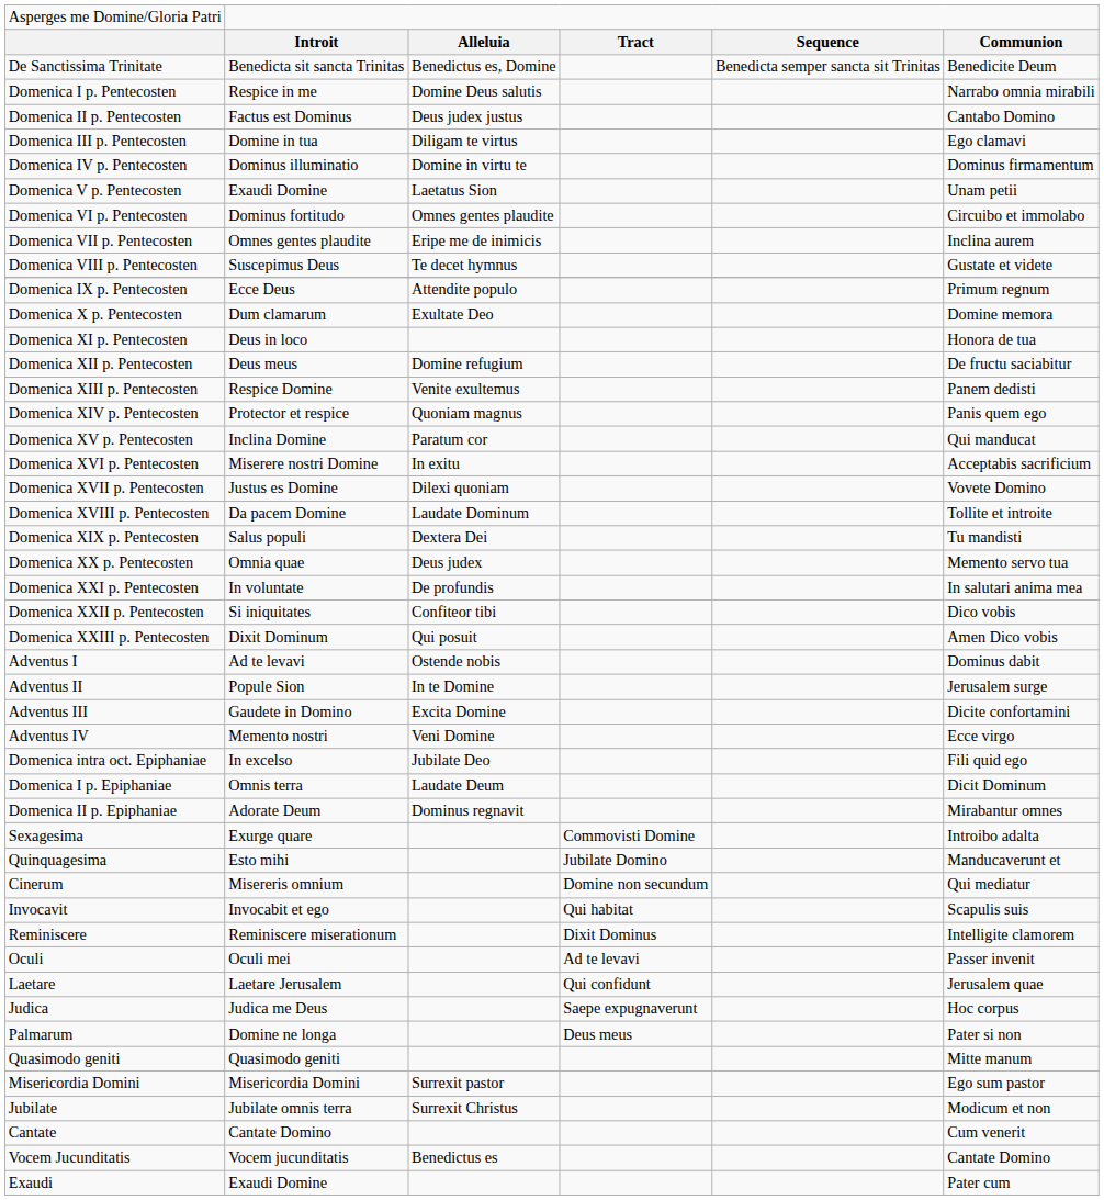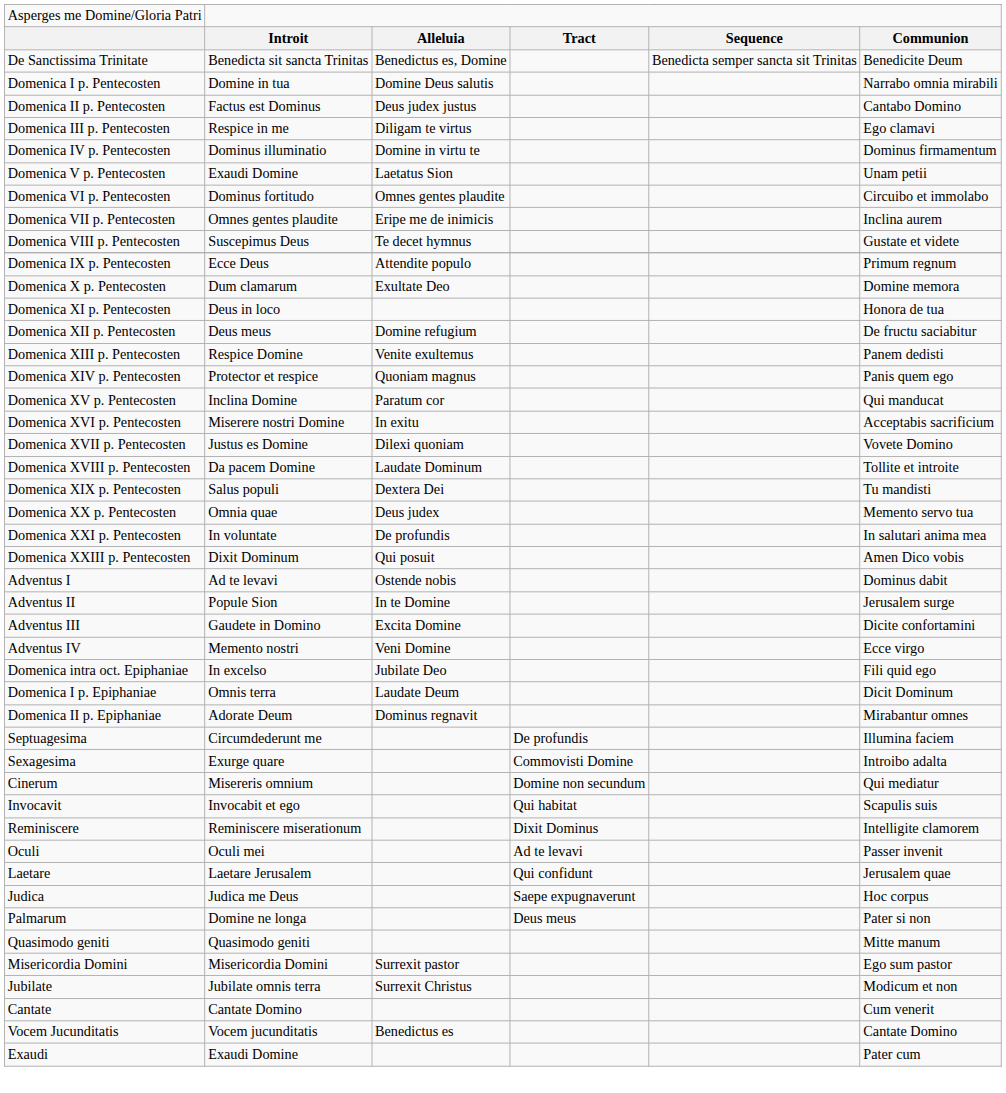 <table class="wikitable">
 <tr>
 <td>Asperges me Domine/Gloria Patri</td>
 </tr>
 <tr>
 <th></th>
 <th>Introit</th>
 <th>Alleluia</th>
 <th>Tract</th>
 <th>Sequence</th>
 <th>Communion</th>
 </tr>
 <tr>
 <td>De Sanctissima Trinitate</td>
 <td>Benedicta sit sancta Trinitas</td>
 <td>Benedictus es, Domine</td>
 <td></td>
 <td>Benedicta semper sancta sit Trinitas</td>
 <td>Benedicite Deum</td>
 </tr>
 <tr>
 <td>Domenica I p. Pentecosten</td>
-<td>Respice in me</td>
+<td>Domine in tua</td>
 <td>Domine Deus salutis</td>
 <td></td>
 <td></td>
 <td>Narrabo omnia mirabili</td>
 </tr>
 <tr>
 <td>Domenica II p. Pentecosten</td>
 <td>Factus est Dominus</td>
 <td>Deus judex justus</td>
 <td></td>
 <td></td>
 <td>Cantabo Domino</td>
 </tr>
 <tr>
 <td>Domenica III p. Pentecosten</td>
-<td>Domine in tua</td>
+<td>Respice in me</td>
 <td>Diligam te virtus</td>
 <td></td>
 <td></td>
 <td>Ego clamavi</td>
 </tr>
 <tr>
 <td>Domenica IV p. Pentecosten</td>
 <td>Dominus illuminatio</td>
 <td>Domine in virtu te</td>
 <td></td>
 <td></td>
 <td>Dominus firmamentum</td>
 </tr>
 <tr>
 <td>Domenica V p. Pentecosten</td>
 <td>Exaudi Domine</td>
 <td>Laetatus Sion</td>
 <td></td>
 <td></td>
 <td>Unam petii</td>
 </tr>
 <tr>
 <td>Domenica VI p. Pentecosten</td>
 <td>Dominus fortitudo</td>
 <td>Omnes gentes plaudite</td>
 <td></td>
 <td></td>
 <td>Circuibo et immolabo</td>
 </tr>
 <tr>
 <td>Domenica VII p. Pentecosten</td>
 <td>Omnes gentes plaudite</td>
 <td>Eripe me de inimicis</td>
 <td></td>
 <td></td>
 <td>Inclina aurem</td>
 </tr>
 <tr>
 <td>Domenica VIII p. Pentecosten</td>
 <td>Suscepimus Deus</td>
 <td>Te decet hymnus</td>
 <td></td>
 <td></td>
 <td>Gustate et videte</td>
 </tr>
 <tr>
 </tr>
 <tr>
 <td>Domenica IX p. Pentecosten</td>
 <td>Ecce Deus</td>
 <td>Attendite populo</td>
 <td></td>
 <td></td>
 <td>Primum regnum</td>
 </tr>
 <tr>
 <td>Domenica X p. Pentecosten</td>
 <td>Dum clamarum</td>
 <td>Exultate Deo</td>
 <td></td>
 <td></td>
 <td>Domine memora</td>
 </tr>
 <tr>
 <td>Domenica XI p. Pentecosten</td>
 <td>Deus in loco</td>
 <td></td>
 <td></td>
 <td></td>
 <td>Honora de tua</td>
 </tr>
 <tr>
 <td>Domenica XII p. Pentecosten</td>
 <td>Deus meus</td>
 <td>Domine refugium</td>
 <td></td>
 <td></td>
 <td>De fructu saciabitur</td>
 </tr>
 <tr>
 <td>Domenica XIII p. Pentecosten</td>
 <td>Respice Domine</td>
 <td>Venite exultemus</td>
 <td></td>
 <td></td>
 <td>Panem dedisti</td>
 </tr>
 <tr>
 <td>Domenica XIV p. Pentecosten</td>
 <td>Protector et respice</td>
 <td>Quoniam magnus</td>
 <td></td>
 <td></td>
 <td>Panis quem ego</td>
 </tr>
 <tr>
 <td>Domenica XV p. Pentecosten</td>
 <td>Inclina Domine</td>
 <td>Paratum cor</td>
 <td></td>
 <td></td>
 <td>Qui manducat</td>
 </tr>
 <tr>
 <td>Domenica XVI p. Pentecosten</td>
 <td>Miserere nostri Domine</td>
 <td>In exitu</td>
 <td></td>
 <td></td>
 <td>Acceptabis sacrificium</td>
 </tr>
 <tr>
 <td>Domenica XVII p. Pentecosten</td>
 <td>Justus es Domine</td>
 <td>Dilexi quoniam</td>
 <td></td>
 <td></td>
 <td>Vovete Domino</td>
 </tr>
 <tr>
 <td>Domenica XVIII p. Pentecosten</td>
 <td>Da pacem Domine</td>
 <td>Laudate Dominum</td>
 <td></td>
 <td></td>
 <td>Tollite et introite</td>
 </tr>
 <tr>
 <td>Domenica XIX p. Pentecosten</td>
 <td>Salus populi</td>
 <td>Dextera Dei</td>
 <td></td>
 <td></td>
 <td>Tu mandisti</td>
 </tr>
 <tr>
 <td>Domenica XX p. Pentecosten</td>
 <td>Omnia quae</td>
 <td>Deus judex</td>
 <td></td>
 <td></td>
 <td>Memento servo tua</td>
 </tr>
 <tr>
 <td>Domenica XXI p. Pentecosten</td>
 <td>In voluntate</td>
 <td>De profundis</td>
 <td></td>
 <td></td>
 <td>In salutari anima mea</td>
 </tr>
 <tr>
-<td>Domenica XXII p. Pentecosten</td>
-<td>Si iniquitates</td>
-<td>Confiteor tibi</td>
-<td></td>
-<td></td>
-<td>Dico vobis</td>
-</tr>
-<tr>
 <td>Domenica XXIII p. Pentecosten</td>
 <td>Dixit Dominum</td>
 <td>Qui posuit</td>
 <td></td>
 <td></td>
 <td>Amen Dico vobis</td>
 </tr>
 <tr>
 <td>Adventus I</td>
 <td>Ad te levavi</td>
 <td>Ostende nobis</td>
 <td></td>
 <td></td>
 <td>Dominus dabit</td>
 </tr>
 <tr>
 <td>Adventus II</td>
 <td>Popule Sion</td>
 <td>In te Domine</td>
 <td></td>
 <td></td>
 <td>Jerusalem surge</td>
 </tr>
 <tr>
 <td>Adventus III</td>
 <td>Gaudete in Domino</td>
 <td>Excita Domine</td>
 <td></td>
 <td></td>
 <td>Dicite confortamini</td>
 </tr>
 <tr>
 <td>Adventus IV</td>
 <td>Memento nostri</td>
 <td>Veni Domine</td>
 <td></td>
 <td></td>
 <td>Ecce virgo</td>
 </tr>
 <tr>
 <td>Domenica intra oct. Epiphaniae</td>
 <td>In excelso</td>
 <td>Jubilate Deo</td>
 <td></td>
 <td></td>
 <td>Fili quid ego</td>
 </tr>
 <tr>
 <td>Domenica I p. Epiphaniae</td>
 <td>Omnis terra</td>
 <td>Laudate Deum</td>
 <td></td>
 <td></td>
 <td>Dicit Dominum</td>
 </tr>
 <tr>
 <td>Domenica II p. Epiphaniae</td>
 <td>Adorate Deum</td>
 <td>Dominus regnavit</td>
 <td></td>
 <td></td>
 <td>Mirabantur omnes</td>
 </tr>
 <tr>
+<td>Septuagesima</td>
+<td>Circumdederunt me</td>
+<td></td>
+<td>De profundis</td>
+<td></td>
+<td>Illumina faciem</td>
+</tr>
+<tr>
 <td>Sexagesima</td>
 <td>Exurge quare</td>
 <td></td>
 <td>Commovisti Domine</td>
 <td></td>
 <td>Introibo adalta</td>
-</tr>
-<tr>
-<td>Quinquagesima</td>
-<td>Esto mihi</td>
-<td></td>
-<td>Jubilate Domino</td>
-<td></td>
-<td>Manducaverunt et</td>
 </tr>
 <tr>
 <td>Cinerum</td>
 <td>Misereris omnium</td>
 <td></td>
 <td>Domine non secundum</td>
 <td></td>
 <td>Qui mediatur</td>
 </tr>
 <tr>
 <td>Invocavit</td>
 <td>Invocabit et ego</td>
 <td></td>
 <td>Qui habitat</td>
 <td></td>
 <td>Scapulis suis</td>
 </tr>
 <tr>
 <td>Reminiscere</td>
 <td>Reminiscere miserationum</td>
 <td></td>
 <td>Dixit Dominus</td>
 <td></td>
 <td>Intelligite clamorem</td>
 </tr>
 <tr>
 <td>Oculi</td>
 <td>Oculi mei</td>
 <td></td>
 <td>Ad te levavi</td>
 <td></td>
 <td>Passer invenit</td>
 </tr>
 <tr>
 <td>Laetare</td>
 <td>Laetare Jerusalem</td>
 <td></td>
 <td>Qui confidunt</td>
 <td></td>
 <td>Jerusalem quae</td>
 </tr>
 <tr>
 <td>Judica</td>
 <td>Judica me Deus</td>
 <td></td>
 <td>Saepe expugnaverunt</td>
 <td></td>
 <td>Hoc corpus</td>
 </tr>
 <tr>
 <td>Palmarum</td>
 <td>Domine ne longa</td>
 <td></td>
 <td>Deus meus</td>
 <td></td>
 <td>Pater si non</td>
 </tr>
 <tr>
 <td>Quasimodo geniti</td>
 <td>Quasimodo geniti</td>
 <td></td>
 <td></td>
 <td></td>
 <td>Mitte manum</td>
 </tr>
 <tr>
 <td>Misericordia Domini</td>
 <td>Misericordia Domini</td>
 <td>Surrexit pastor</td>
 <td></td>
 <td></td>
 <td>Ego sum pastor</td>
 </tr>
 <tr>
 <td>Jubilate</td>
 <td>Jubilate omnis terra</td>
 <td>Surrexit Christus</td>
 <td></td>
 <td></td>
 <td>Modicum et non</td>
 </tr>
 <tr>
 <td>Cantate</td>
 <td>Cantate Domino</td>
 <td></td>
 <td></td>
 <td></td>
 <td>Cum venerit</td>
 </tr>
 <tr>
 <td>Vocem Jucunditatis</td>
 <td>Vocem jucunditatis</td>
 <td>Benedictus es</td>
 <td></td>
 <td></td>
 <td>Cantate Domino</td>
 </tr>
 <tr>
 <td>Exaudi</td>
 <td>Exaudi Domine</td>
 <td></td>
 <td></td>
 <td></td>
 <td>Pater cum</td>
 </tr>
 </table>
